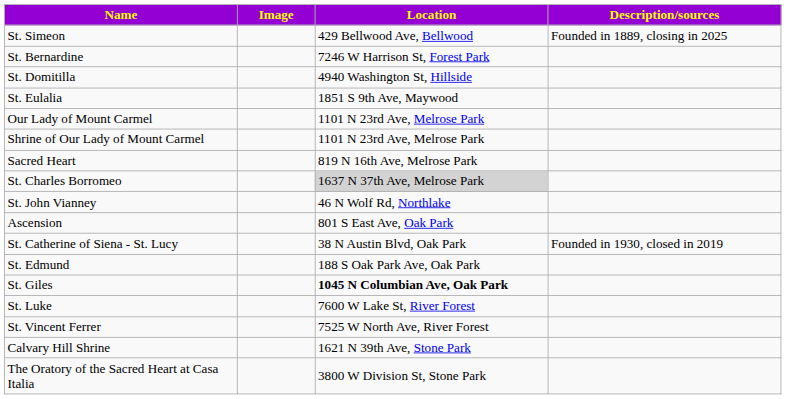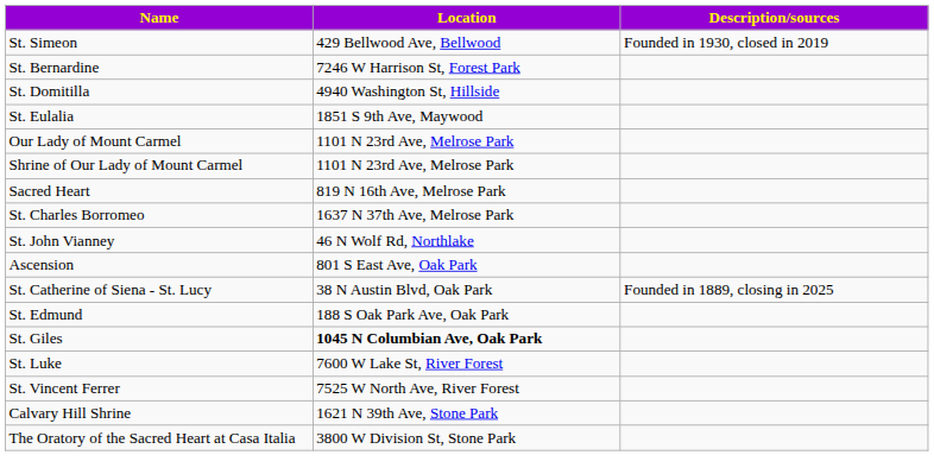 <table class="wikitable sortable" style="width:75%">
 <tr>
 <th style="background:darkviolet; color:yellow;" width="30%"><strong>Name</strong></th>
-<th style="background:darkviolet; color:yellow;" width="10%"><strong>Image</strong></th>
 <th style="background:darkviolet; color:yellow;" width="30%"><strong>Location</strong></th>
 <th style="background:darkviolet; color:yellow;" width="30%"><strong>Description/sources</strong></th>
 </tr>
 <tr>
 <td>St. Simeon</td>
-<td></td>
 <td>429 Bellwood Ave, <a href='#'>Bellwood</a></td>
-<td>Founded in 1889, closing in 2025 </td>
+<td>Founded in 1930, closed in 2019</td>
 </tr>
 <tr>
 <td>St. Bernardine</td>
-<td></td>
 <td>7246 W Harrison St, <a href='#'>Forest Park</a></td>
 <td></td>
 </tr>
 <tr>
 <td>St. Domitilla</td>
-<td></td>
 <td>4940 Washington St, <a href='#'>Hillside</a></td>
 <td></td>
 </tr>
 <tr>
 <td>St. Eulalia</td>
-<td></td>
 <td>1851 S 9th Ave, Maywood</td>
 <td></td>
 </tr>
 <tr>
 <td>Our Lady of Mount Carmel</td>
-<td></td>
 <td>1101 N 23rd Ave, <a href='#'>Melrose Park</a></td>
 <td></td>
 </tr>
 <tr>
 <td>Shrine of Our Lady of Mount Carmel</td>
-<td></td>
 <td>1101 N 23rd Ave, Melrose Park</td>
 <td></td>
 </tr>
 <tr>
 <td>Sacred Heart</td>
-<td></td>
 <td>819 N 16th Ave, Melrose Park</td>
 <td></td>
 </tr>
 <tr>
 <td>St. Charles Borromeo</td>
-<td></td>
-<td style="background: lightgrey;">1637 N 37th Ave, Melrose Park</td>
+<td>1637 N 37th Ave, Melrose Park</td>
 <td></td>
 </tr>
 <tr>
 <td>St. John Vianney</td>
-<td></td>
 <td>46 N Wolf Rd, <a href='#'>Northlake</a></td>
 <td></td>
 </tr>
 <tr>
 <td>Ascension</td>
-<td></td>
 <td>801 S East Ave, <a href='#'>Oak Park</a></td>
 <td></td>
 </tr>
 <tr>
 <td>St. Catherine of Siena - St. Lucy</td>
-<td></td>
 <td>38 N Austin Blvd, Oak Park</td>
-<td>Founded in 1930, closed in 2019</td>
+<td>Founded in 1889, closing in 2025 </td>
 </tr>
 <tr>
 <td>St. Edmund</td>
-<td></td>
 <td>188 S Oak Park Ave, Oak Park</td>
 <td></td>
 </tr>
 <tr>
 <td>St. Giles</td>
-<td></td>
 <td><strong>1045 N Columbian Ave, Oak Park</strong></td>
 <td></td>
 </tr>
 <tr>
 <td>St. Luke</td>
-<td></td>
 <td>7600 W Lake St, <a href='#'>River Forest</a></td>
 <td></td>
 </tr>
 <tr>
 <td>St. Vincent Ferrer</td>
-<td></td>
 <td>7525 W North Ave, River Forest</td>
 <td></td>
 </tr>
 <tr>
 <td>Calvary Hill Shrine</td>
-<td></td>
 <td>1621 N 39th Ave, <a href='#'>Stone Park</a></td>
 <td></td>
 </tr>
 <tr>
 <td>The Oratory of the Sacred Heart at Casa Italia</td>
-<td></td>
 <td>3800 W Division St, Stone Park</td>
 <td></td>
 </tr>
 </table>
